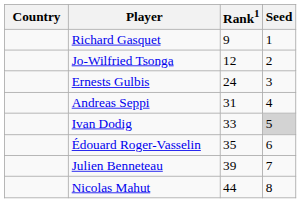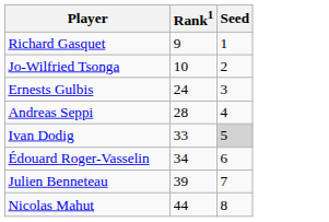 <table class="sortable wikitable">
 <tr>
-<th width="70">Country</th>
 <th width="175">Player</th>
 <th>Rank<sup>1</sup></th>
 <th>Seed</th>
 </tr>
 <tr>
-<td></td>
 <td><a href='#'>Richard Gasquet</a></td>
 <td>9</td>
 <td>1</td>
 </tr>
 <tr>
-<td></td>
 <td><a href='#'>Jo-Wilfried Tsonga</a></td>
-<td>12</td>
+<td>10</td>
 <td>2</td>
 </tr>
 <tr>
-<td></td>
 <td><a href='#'>Ernests Gulbis</a></td>
 <td>24</td>
 <td>3</td>
 </tr>
 <tr>
-<td></td>
 <td><a href='#'>Andreas Seppi</a></td>
-<td>31</td>
+<td>28</td>
 <td>4</td>
 </tr>
 <tr>
-<td></td>
 <td><a href='#'>Ivan Dodig</a></td>
 <td>33</td>
 <td style="background: lightgrey;">5</td>
 </tr>
 <tr>
-<td></td>
 <td><a href='#'>Édouard Roger-Vasselin</a></td>
-<td>35</td>
+<td>34</td>
 <td>6</td>
 </tr>
 <tr>
-<td></td>
 <td><a href='#'>Julien Benneteau</a></td>
 <td>39</td>
 <td>7</td>
 </tr>
 <tr>
-<td></td>
 <td><a href='#'>Nicolas Mahut</a></td>
 <td>44</td>
 <td>8</td>
 </tr>
 </table>
